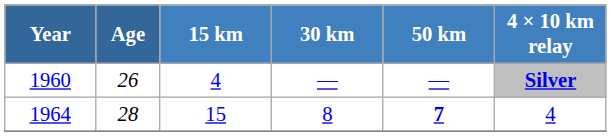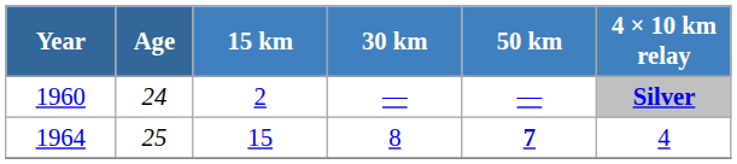 <table class="wikitable" style="font-size:95%; text-align:center; border:grey solid 1px; border-collapse:collapse; background:#ffffff;">
 <tr>
 <th style="background-color:#369; color:white; width:60px;"> Year </th>
 <th style="background-color:#369; color:white; width:40px;"> Age </th>
 <th style="background-color:#4180be; color:white; width:75px;"> 15 km </th>
 <th style="background-color:#4180be; color:white; width:75px;"> 30 km </th>
 <th style="background-color:#4180be; color:white; width:75px;"> 50 km </th>
 <th style="background-color:#4180be; color:white; width:75px;"> 4 × 10 km <br> relay </th>
 </tr>
 <tr>
 <td><a href='#'>1960</a></td>
-<td><em>26</em></td>
-<td><a href='#'>4</a></td>
+<td><em>24</em></td>
+<td><a href='#'>2</a></td>
 <td><a href='#'>—</a></td>
 <td><a href='#'>—</a></td>
 <td style="background:silver;"><a href='#'><strong>Silver</strong></a></td>
 </tr>
 <tr>
 <td><a href='#'>1964</a></td>
-<td><em>28</em></td>
+<td><em>25</em></td>
 <td><a href='#'>15</a></td>
 <td><a href='#'>8</a></td>
 <td><strong><a href='#'>7</a></strong></td>
 <td><a href='#'>4</a></td>
 </tr>
 <tr>
 </tr>
 </table>
